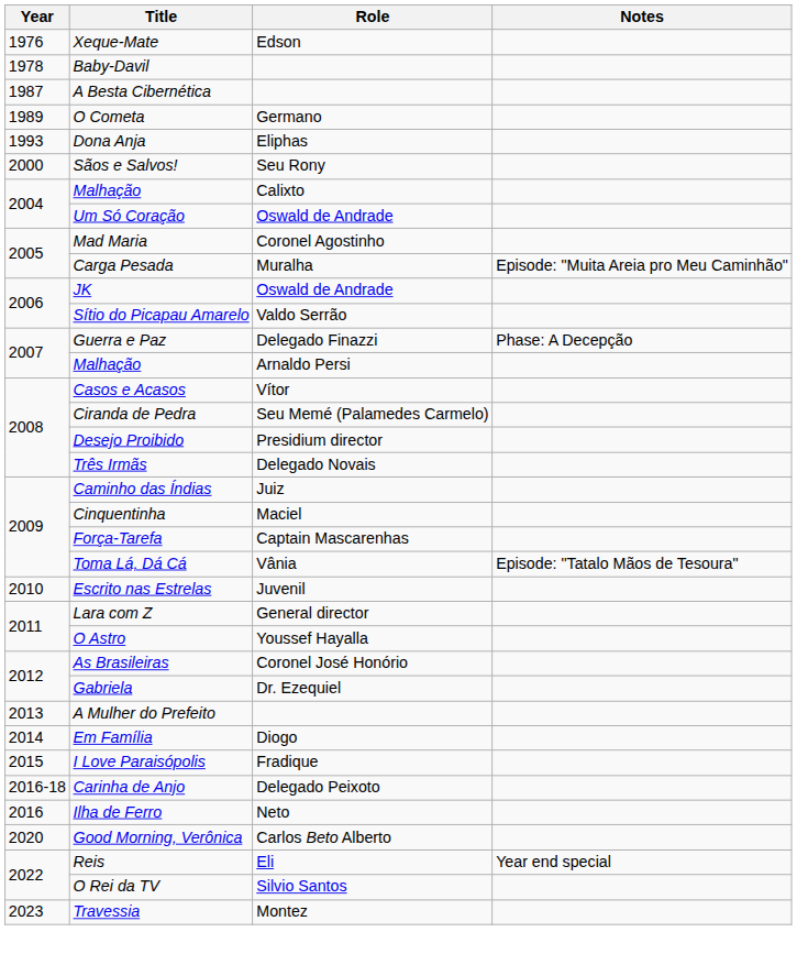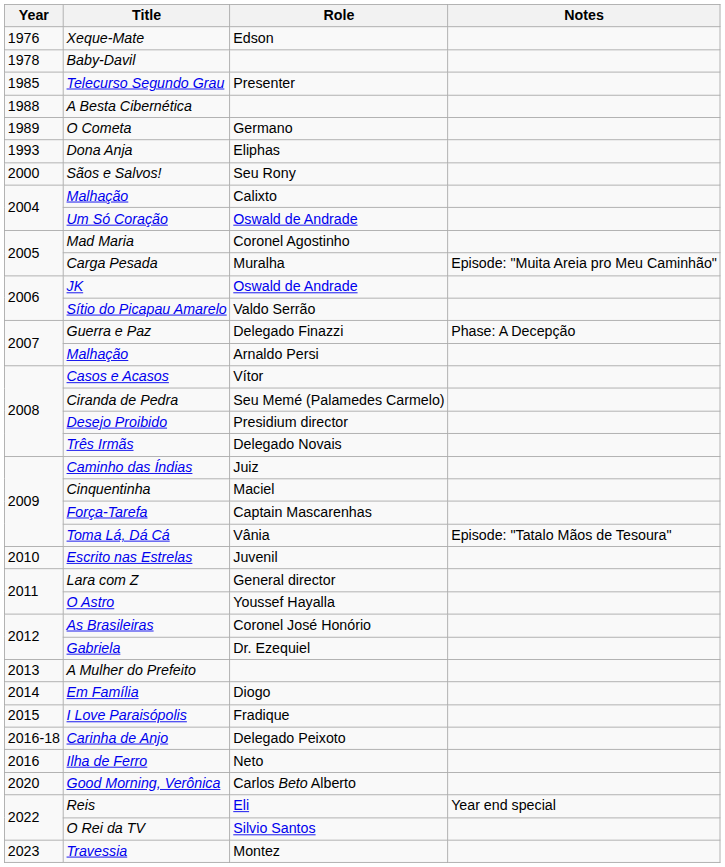 <table class="wikitable">
 <tr>
 <th>Year</th>
 <th>Title</th>
 <th>Role</th>
 <th>Notes</th>
 </tr>
 <tr>
 <td>1976</td>
 <td><em>Xeque-Mate</em></td>
 <td>Edson</td>
 <td></td>
 </tr>
 <tr>
 <td>1978</td>
 <td><em>Baby-Davil</em></td>
 <td></td>
 <td></td>
 </tr>
 <tr>
-<td>1987</td>
+<td>1985</td>
+<td><a href='#'><em>Telecurso Segundo Grau</em></a></td>
+<td>Presenter</td>
+<td></td>
+</tr>
+<tr>
+<td>1988</td>
 <td><em>A Besta Cibernética</em></td>
 <td></td>
 <td></td>
 </tr>
 <tr>
 <td>1989</td>
 <td><em>O Cometa</em></td>
 <td>Germano</td>
 <td></td>
 </tr>
 <tr>
 <td>1993</td>
 <td><em>Dona Anja</em></td>
 <td>Eliphas</td>
 <td></td>
 </tr>
 <tr>
 <td>2000</td>
 <td><em>Sãos e Salvos!</em></td>
 <td>Seu Rony</td>
 <td></td>
 </tr>
 <tr>
 <td rowspan="2">2004</td>
 <td><em><a href='#'>Malhação</a></em></td>
 <td>Calixto</td>
 <td></td>
 </tr>
 <tr>
 <td><em><a href='#'>Um Só Coração</a></em></td>
 <td><a href='#'>Oswald de Andrade</a></td>
 <td></td>
 </tr>
 <tr>
 <td rowspan="2">2005</td>
 <td><em>Mad Maria</em></td>
 <td>Coronel Agostinho</td>
 <td></td>
 </tr>
 <tr>
 <td><em>Carga Pesada</em></td>
 <td>Muralha</td>
 <td>Episode: "Muita Areia pro Meu Caminhão"</td>
 </tr>
 <tr>
 <td rowspan="2">2006</td>
 <td><a href='#'><em>JK</em></a></td>
 <td><a href='#'>Oswald de Andrade</a></td>
 <td></td>
 </tr>
 <tr>
 <td><a href='#'><em>Sítio do Picapau Amarelo</em></a></td>
 <td>Valdo Serrão</td>
 <td></td>
 </tr>
 <tr>
 <td rowspan="2">2007</td>
 <td><em>Guerra e Paz</em></td>
 <td>Delegado Finazzi</td>
 <td>Phase: A Decepção</td>
 </tr>
 <tr>
 <td><em><a href='#'>Malhação</a></em></td>
 <td>Arnaldo Persi</td>
 <td></td>
 </tr>
 <tr>
 <td rowspan="4">2008</td>
 <td><em><a href='#'>Casos e Acasos</a></em></td>
 <td>Vítor</td>
 <td></td>
 </tr>
 <tr>
 <td><em>Ciranda de Pedra</em></td>
 <td>Seu Memé (Palamedes Carmelo)</td>
 <td></td>
 </tr>
 <tr>
 <td><em><a href='#'>Desejo Proibido</a></em></td>
 <td>Presidium director</td>
 <td></td>
 </tr>
 <tr>
 <td><em><a href='#'>Três Irmãs</a></em></td>
 <td>Delegado Novais</td>
 <td></td>
 </tr>
 <tr>
 <td rowspan="4">2009</td>
 <td><em><a href='#'>Caminho das Índias</a></em></td>
 <td>Juiz</td>
 <td></td>
 </tr>
 <tr>
 <td><em>Cinquentinha</em></td>
 <td>Maciel</td>
 <td></td>
 </tr>
 <tr>
 <td><em><a href='#'>Força-Tarefa</a></em></td>
 <td>Captain Mascarenhas</td>
 <td></td>
 </tr>
 <tr>
 <td><em><a href='#'>Toma Lá, Dá Cá</a></em></td>
 <td>Vânia</td>
 <td>Episode: "Tatalo Mãos de Tesoura"</td>
 </tr>
 <tr>
 <td>2010</td>
 <td><em><a href='#'>Escrito nas Estrelas</a></em></td>
 <td>Juvenil</td>
 <td></td>
 </tr>
 <tr>
 <td rowspan="2">2011</td>
 <td><em>Lara com Z</em></td>
 <td>General director</td>
 <td></td>
 </tr>
 <tr>
 <td><a href='#'><em>O Astro</em></a></td>
 <td>Youssef Hayalla</td>
 <td></td>
 </tr>
 <tr>
 <td rowspan="2">2012</td>
 <td><em><a href='#'>As Brasileiras</a></em></td>
 <td>Coronel José Honório</td>
 <td></td>
 </tr>
 <tr>
 <td><a href='#'><em>Gabriela</em></a></td>
 <td>Dr. Ezequiel</td>
 <td></td>
 </tr>
 <tr>
 <td>2013</td>
 <td><em>A Mulher do Prefeito</em></td>
 <td></td>
 <td></td>
 </tr>
 <tr>
 <td>2014</td>
 <td><a href='#'><em>Em Família</em></a></td>
 <td>Diogo</td>
 <td></td>
 </tr>
 <tr>
 <td>2015</td>
 <td><em><a href='#'>I Love Paraisópolis</a></em></td>
 <td>Fradique</td>
 <td></td>
 </tr>
 <tr>
 <td>2016-18</td>
 <td><em><a href='#'>Carinha de Anjo</a></em></td>
 <td>Delegado Peixoto</td>
 <td></td>
 </tr>
 <tr>
 <td>2016</td>
 <td><em><a href='#'>Ilha de Ferro</a></em></td>
 <td>Neto</td>
 <td></td>
 </tr>
 <tr>
 <td>2020</td>
 <td><em><a href='#'>Good Morning, Verônica</a></em></td>
 <td>Carlos <em>Beto</em> Alberto</td>
 <td></td>
 </tr>
 <tr>
 <td rowspan="2">2022</td>
 <td><em>Reis</em></td>
 <td><a href='#'>Eli</a></td>
 <td>Year end special</td>
 </tr>
 <tr>
 <td><em>O Rei da TV</em></td>
 <td><a href='#'>Silvio Santos</a></td>
 <td></td>
 </tr>
 <tr>
 <td>2023</td>
 <td><em><a href='#'>Travessia</a></em></td>
 <td>Montez</td>
 <td></td>
 </tr>
 </table>
